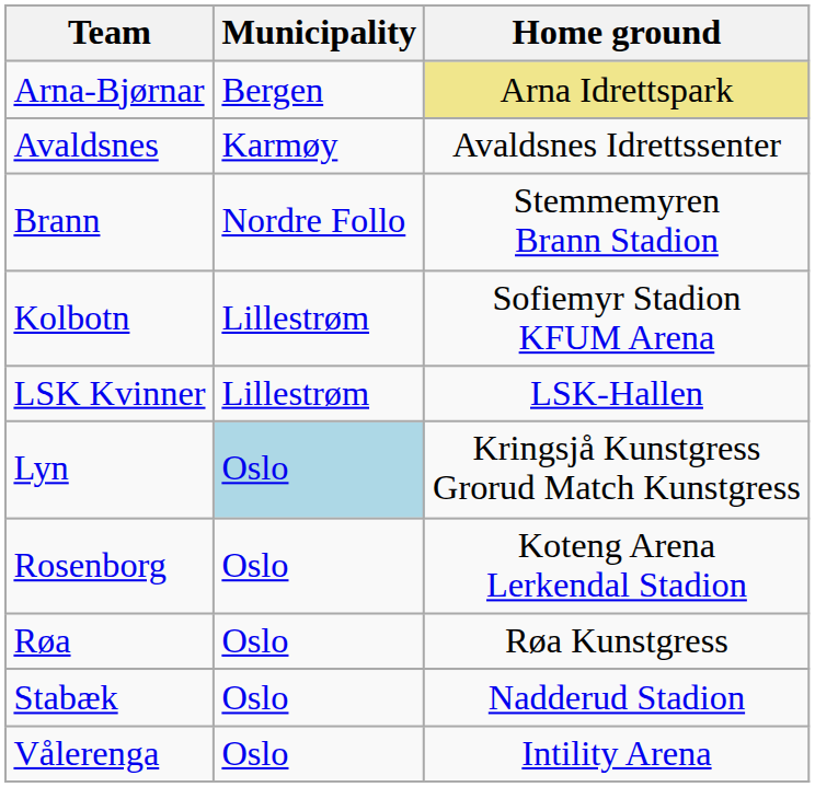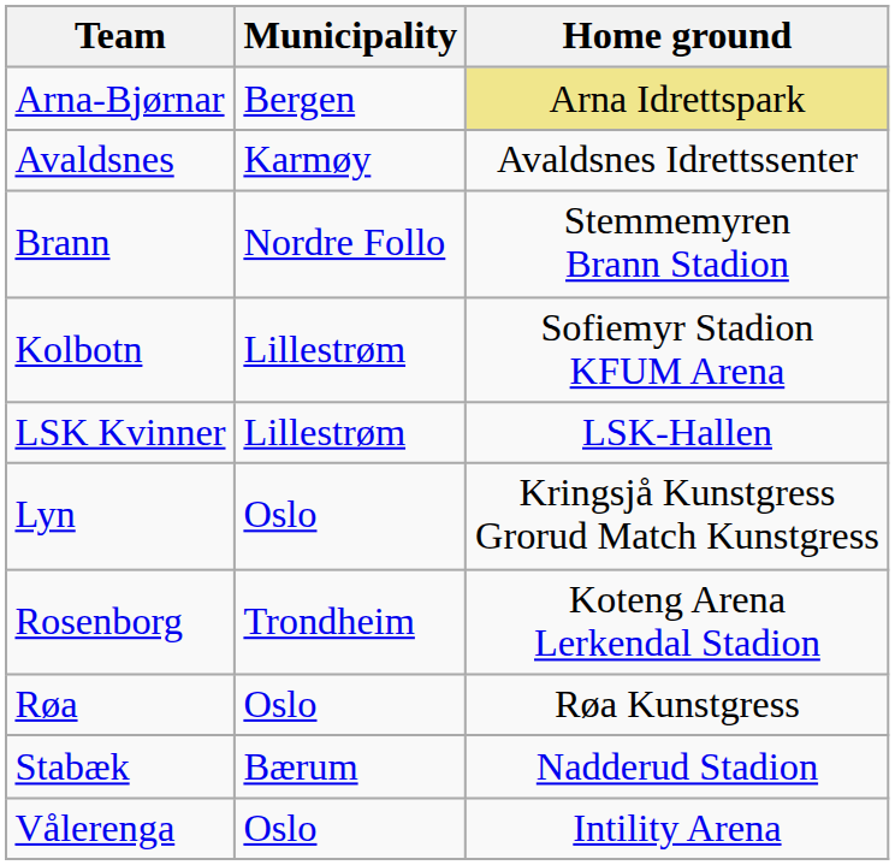 <table class="wikitable sortable" style="text-align:center;">
 <tr>
 <th>Team</th>
 <th>Municipality</th>
 <th>Home ground</th>
 </tr>
 <tr>
 <td style="text-align:left"><a href='#'>Arna-Bjørnar</a></td>
 <td style="text-align:left"><a href='#'>Bergen</a></td>
 <td style="background: khaki;">Arna Idrettspark</td>
 </tr>
 <tr>
 <td style="text-align:left"><a href='#'>Avaldsnes</a></td>
 <td style="text-align:left"><a href='#'>Karmøy</a></td>
 <td>Avaldsnes Idrettssenter</td>
 </tr>
 <tr>
 <td style="text-align:left"><a href='#'>Brann</a></td>
 <td style="text-align:left"><a href='#'>Nordre Follo</a></td>
 <td>Stemmemyren<br><a href='#'>Brann Stadion</a></td>
 </tr>
 <tr>
 <td style="text-align:left"><a href='#'>Kolbotn</a></td>
 <td style="text-align:left"><a href='#'>Lillestrøm</a></td>
 <td>Sofiemyr Stadion<br><a href='#'>KFUM Arena</a></td>
 </tr>
 <tr>
 <td style="text-align:left"><a href='#'>LSK Kvinner</a></td>
 <td style="text-align:left"><a href='#'>Lillestrøm</a></td>
 <td><a href='#'>LSK-Hallen</a></td>
 </tr>
 <tr>
 <td style="text-align:left"><a href='#'>Lyn</a></td>
-<td style="background: lightblue; text-align:left"><a href='#'>Oslo</a></td>
+<td style="text-align:left"><a href='#'>Oslo</a></td>
 <td>Kringsjå Kunstgress<br>Grorud Match Kunstgress</td>
 </tr>
 <tr>
 <td style="text-align:left"><a href='#'>Rosenborg</a></td>
-<td style="text-align:left"><a href='#'>Oslo</a></td>
+<td style="text-align:left"><a href='#'>Trondheim</a></td>
 <td>Koteng Arena<br><a href='#'>Lerkendal Stadion</a></td>
 </tr>
 <tr>
 <td style="text-align:left"><a href='#'>Røa</a></td>
 <td style="text-align:left"><a href='#'>Oslo</a></td>
 <td>Røa Kunstgress</td>
 </tr>
 <tr>
 <td style="text-align:left"><a href='#'>Stabæk</a></td>
-<td style="text-align:left"><a href='#'>Oslo</a></td>
+<td style="text-align:left"><a href='#'>Bærum</a></td>
 <td><a href='#'>Nadderud Stadion</a></td>
 </tr>
 <tr>
 <td style="text-align:left"><a href='#'>Vålerenga</a></td>
 <td style="text-align:left"><a href='#'>Oslo</a></td>
 <td><a href='#'>Intility Arena</a></td>
 </tr>
 </table>
